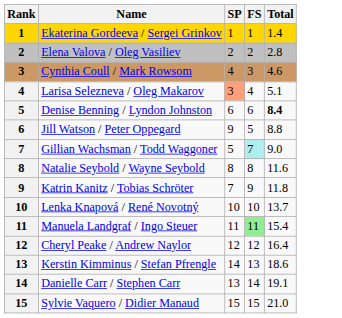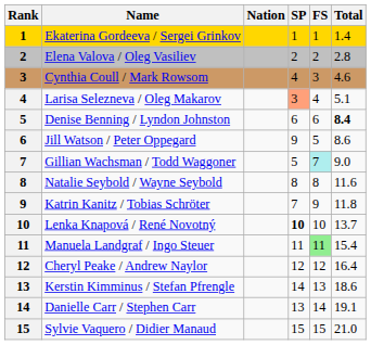 <table class="wikitable">
 <tr>
 <th>Rank</th>
 <th>Name</th>
+<th>Nation</th>
 <th>SP</th>
 <th>FS</th>
 <th>Total</th>
 </tr>
 <tr bgcolor=gold>
 <td align=center><strong>1</strong></td>
 <td><a href='#'>Ekaterina Gordeeva</a> / <a href='#'>Sergei Grinkov</a></td>
+<td></td>
 <td>1</td>
 <td>1</td>
 <td>1.4</td>
 </tr>
 <tr bgcolor=silver>
 <td align=center><strong>2</strong></td>
 <td><a href='#'>Elena Valova</a> / <a href='#'>Oleg Vasiliev</a></td>
+<td></td>
 <td>2</td>
 <td>2</td>
 <td>2.8</td>
 </tr>
 <tr bgcolor=cc9966>
 <td align=center><strong>3</strong></td>
 <td><a href='#'>Cynthia Coull</a> / <a href='#'>Mark Rowsom</a></td>
+<td></td>
 <td>4</td>
 <td>3</td>
 <td>4.6</td>
 </tr>
 <tr>
 <th>4</th>
 <td><a href='#'>Larisa Selezneva</a> / <a href='#'>Oleg Makarov</a></td>
+<td></td>
 <td style="background: lightsalmon;">3</td>
 <td>4</td>
 <td>5.1</td>
 </tr>
 <tr>
 <th>5</th>
 <td><a href='#'>Denise Benning</a> / <a href='#'>Lyndon Johnston</a></td>
+<td></td>
 <td>6</td>
 <td>6</td>
 <td><strong>8.4</strong></td>
 </tr>
 <tr>
 <th>6</th>
 <td><a href='#'>Jill Watson</a> / <a href='#'>Peter Oppegard</a></td>
+<td></td>
 <td>9</td>
 <td>5</td>
-<td>8.8</td>
+<td>8.6</td>
 </tr>
 <tr>
 <th>7</th>
 <td><a href='#'>Gillian Wachsman</a> / <a href='#'>Todd Waggoner</a></td>
+<td></td>
 <td>5</td>
 <td style="background: paleturquoise;">7</td>
 <td>9.0</td>
 </tr>
 <tr>
 <th>8</th>
 <td><a href='#'>Natalie Seybold</a> / <a href='#'>Wayne Seybold</a></td>
+<td></td>
 <td>8</td>
 <td>8</td>
 <td>11.6</td>
 </tr>
 <tr>
 <th>9</th>
 <td><a href='#'>Katrin Kanitz</a> / <a href='#'>Tobias Schröter</a></td>
+<td></td>
 <td>7</td>
 <td>9</td>
 <td>11.8</td>
 </tr>
 <tr>
 <th>10</th>
 <td><a href='#'>Lenka Knapová</a> / <a href='#'>René Novotný</a></td>
-<td>10</td>
+<td></td>
+<td><strong>10</strong></td>
 <td>10</td>
 <td>13.7</td>
 </tr>
 <tr>
 <th>11</th>
 <td><a href='#'>Manuela Landgraf</a> / <a href='#'>Ingo Steuer</a></td>
+<td></td>
 <td>11</td>
 <td style="background: lightgreen;">11</td>
 <td>15.4</td>
 </tr>
 <tr>
 <th>12</th>
 <td><a href='#'>Cheryl Peake</a> / <a href='#'>Andrew Naylor</a></td>
+<td></td>
 <td>12</td>
 <td>12</td>
 <td>16.4</td>
 </tr>
 <tr>
 <th>13</th>
 <td><a href='#'>Kerstin Kimminus</a> / <a href='#'>Stefan Pfrengle</a></td>
+<td></td>
 <td>14</td>
 <td>13</td>
 <td>18.6</td>
 </tr>
 <tr>
 <th>14</th>
 <td><a href='#'>Danielle Carr</a> / <a href='#'>Stephen Carr</a></td>
+<td></td>
 <td>13</td>
 <td>14</td>
 <td>19.1</td>
 </tr>
 <tr>
 <th>15</th>
 <td><a href='#'>Sylvie Vaquero</a> / <a href='#'>Didier Manaud</a></td>
+<td></td>
 <td>15</td>
 <td>15</td>
 <td>21.0</td>
 </tr>
 </table>
